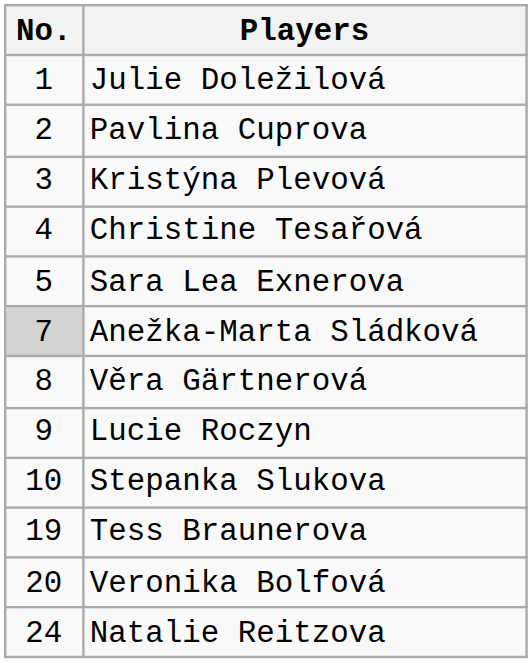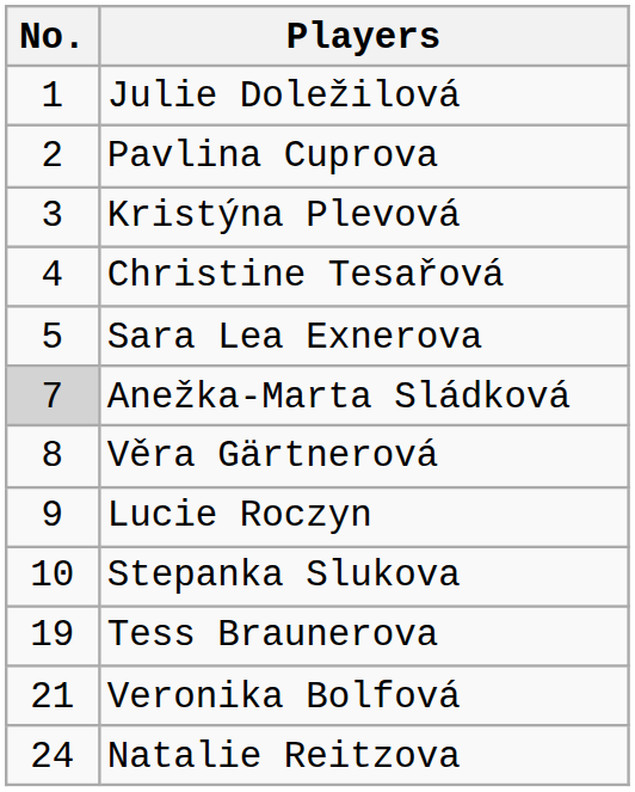 <table class="wikitable" style="text-align: center; width:25%">
 <tr>
 <th>No.</th>
 <th>Players</th>
 </tr>
 <tr>
 <td>1</td>
 <td align=left>Julie Doležilová</td>
 </tr>
 <tr>
 <td>2</td>
 <td align=left>Pavlina Cuprova</td>
 </tr>
 <tr>
 <td>3</td>
 <td align=left>Kristýna Plevová</td>
 </tr>
 <tr>
 <td>4</td>
 <td align=left>Christine Tesařová</td>
 </tr>
 <tr>
 <td>5</td>
 <td align=left>Sara Lea Exnerova</td>
 </tr>
 <tr>
 <td style="background: lightgrey;">7</td>
 <td align=left>Anežka-Marta Sládková</td>
 </tr>
 <tr>
 <td>8</td>
 <td align=left>Věra Gärtnerová</td>
 </tr>
 <tr>
 <td>9</td>
 <td align=left>Lucie Roczyn</td>
 </tr>
 <tr>
 <td>10</td>
 <td align=left>Stepanka Slukova</td>
 </tr>
 <tr>
 <td>19</td>
 <td align=left>Tess Braunerova</td>
 </tr>
 <tr>
-<td>20</td>
+<td>21</td>
 <td align=left>Veronika Bolfová</td>
 </tr>
 <tr>
 <td>24</td>
 <td align=left>Natalie Reitzova</td>
 </tr>
 </table>
